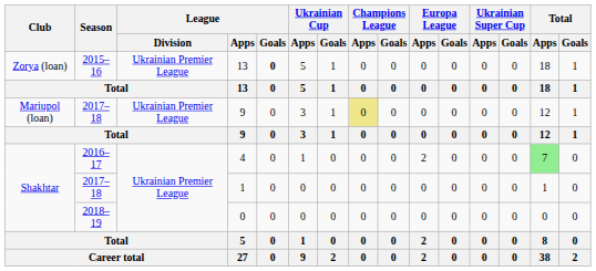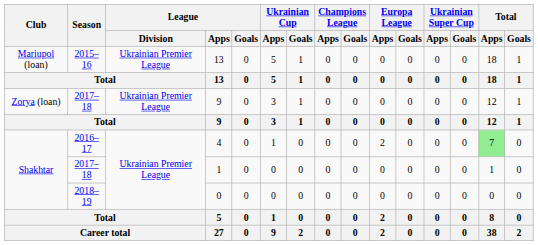 <table class="wikitable" style="text-align:center">
 <tr>
 <th rowspan="2">Club</th>
 <th rowspan="2">Season</th>
 <th colspan="3">League</th>
 <th colspan="2"><a href='#'>Ukrainian<br>Cup</a></th>
 <th colspan="2"><a href='#'>Champions<br>League</a></th>
 <th colspan="2"><a href='#'>Europa<br>League</a></th>
 <th colspan="2"><a href='#'>Ukrainian<br>Super Cup</a></th>
 <th colspan="2">Total</th>
 </tr>
 <tr>
 <th>Division</th>
 <th>Apps</th>
 <th>Goals</th>
 <th>Apps</th>
 <th>Goals</th>
 <th>Apps</th>
 <th>Goals</th>
 <th>Apps</th>
 <th>Goals</th>
 <th>Apps</th>
 <th>Goals</th>
 <th>Apps</th>
 <th>Goals</th>
 </tr>
 <tr>
-<td><a href='#'>Zorya</a> (loan)</td>
+<td><a href='#'>Mariupol</a> (loan)</td>
 <td><a href='#'>2015–16</a></td>
 <td><a href='#'>Ukrainian Premier League</a></td>
 <td>13</td>
-<td><strong>0</strong></td>
+<td>0</td>
 <td>5</td>
 <td>1</td>
 <td>0</td>
 <td>0</td>
 <td>0</td>
 <td>0</td>
 <td>0</td>
 <td>0</td>
 <td>18</td>
 <td>1</td>
 </tr>
 <tr>
 <th colspan="3">Total</th>
 <th>13</th>
 <th>0</th>
 <th>5</th>
 <th>1</th>
 <th>0</th>
 <th>0</th>
 <th>0</th>
 <th>0</th>
 <th>0</th>
 <th>0</th>
 <th>18</th>
 <th>1</th>
 </tr>
 <tr>
-<td><a href='#'>Mariupol</a> (loan)</td>
+<td><a href='#'>Zorya</a> (loan)</td>
 <td><a href='#'>2017–18</a></td>
 <td><a href='#'>Ukrainian Premier League</a></td>
 <td>9</td>
 <td>0</td>
 <td>3</td>
 <td>1</td>
-<td style="background: khaki;">0</td>
+<td>0</td>
 <td>0</td>
 <td>0</td>
 <td>0</td>
 <td>0</td>
 <td>0</td>
 <td>12</td>
 <td>1</td>
 </tr>
 <tr>
 <th colspan="3">Total</th>
 <th>9</th>
 <th>0</th>
 <th>3</th>
 <th>1</th>
 <th>0</th>
 <th>0</th>
 <th>0</th>
 <th>0</th>
 <th>0</th>
 <th>0</th>
 <th>12</th>
 <th>1</th>
 </tr>
 <tr>
 <td rowspan="3"><a href='#'>Shakhtar</a></td>
 <td><a href='#'>2016–17</a></td>
 <td rowspan="3"><a href='#'>Ukrainian Premier League</a></td>
 <td>4</td>
 <td>0</td>
 <td>1</td>
 <td>0</td>
 <td>0</td>
 <td>0</td>
 <td>2</td>
 <td>0</td>
 <td>0</td>
 <td>0</td>
 <td style="background: lightgreen;">7</td>
 <td>0</td>
 </tr>
 <tr>
 <td><a href='#'>2017–18</a></td>
 <td>1</td>
 <td>0</td>
 <td>0</td>
 <td>0</td>
 <td>0</td>
 <td>0</td>
 <td>0</td>
 <td>0</td>
 <td>0</td>
 <td>0</td>
 <td>1</td>
 <td>0</td>
 </tr>
 <tr>
 <td><a href='#'>2018–19</a></td>
 <td>0</td>
 <td>0</td>
 <td>0</td>
 <td>0</td>
 <td>0</td>
 <td>0</td>
 <td>0</td>
 <td>0</td>
 <td>0</td>
 <td>0</td>
 <td>0</td>
 <td>0</td>
 </tr>
 <tr>
 <th colspan="3">Total</th>
 <th>5</th>
 <th>0</th>
 <th>1</th>
 <th>0</th>
 <th>0</th>
 <th>0</th>
 <th>2</th>
 <th>0</th>
 <th>0</th>
 <th>0</th>
 <th>8</th>
 <th>0</th>
 </tr>
 <tr>
 <th colspan="3">Career total</th>
 <th>27</th>
 <th>0</th>
 <th>9</th>
 <th>2</th>
 <th>0</th>
 <th>0</th>
 <th>2</th>
 <th>0</th>
 <th>0</th>
 <th>0</th>
 <th>38</th>
 <th>2</th>
 </tr>
 </table>
